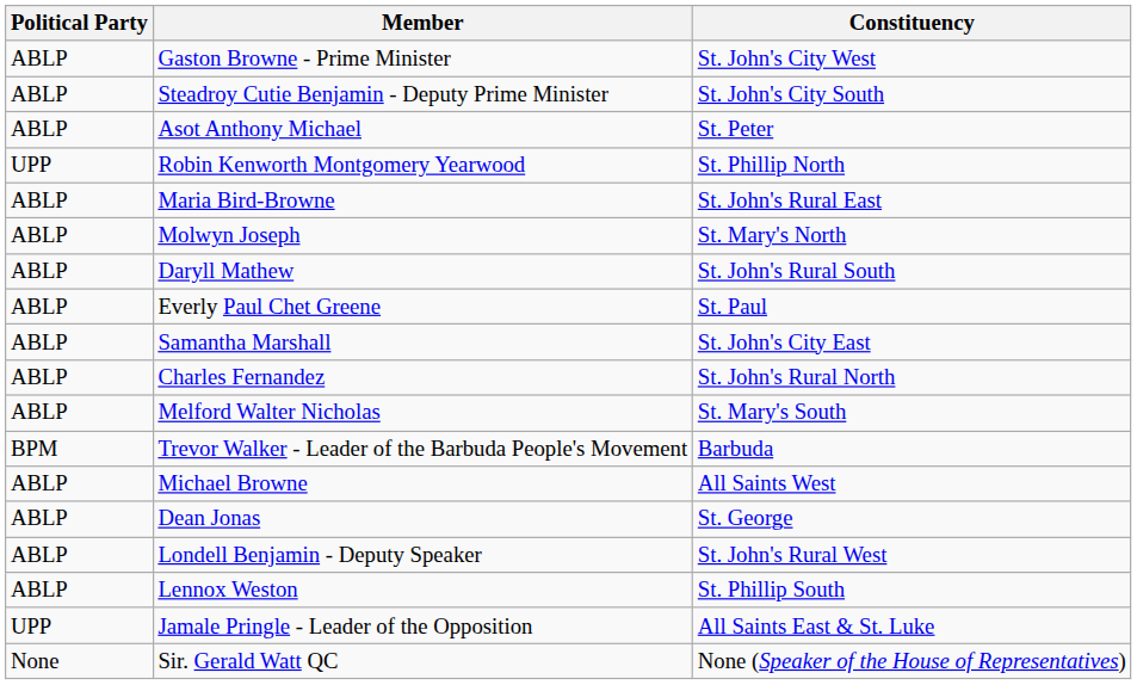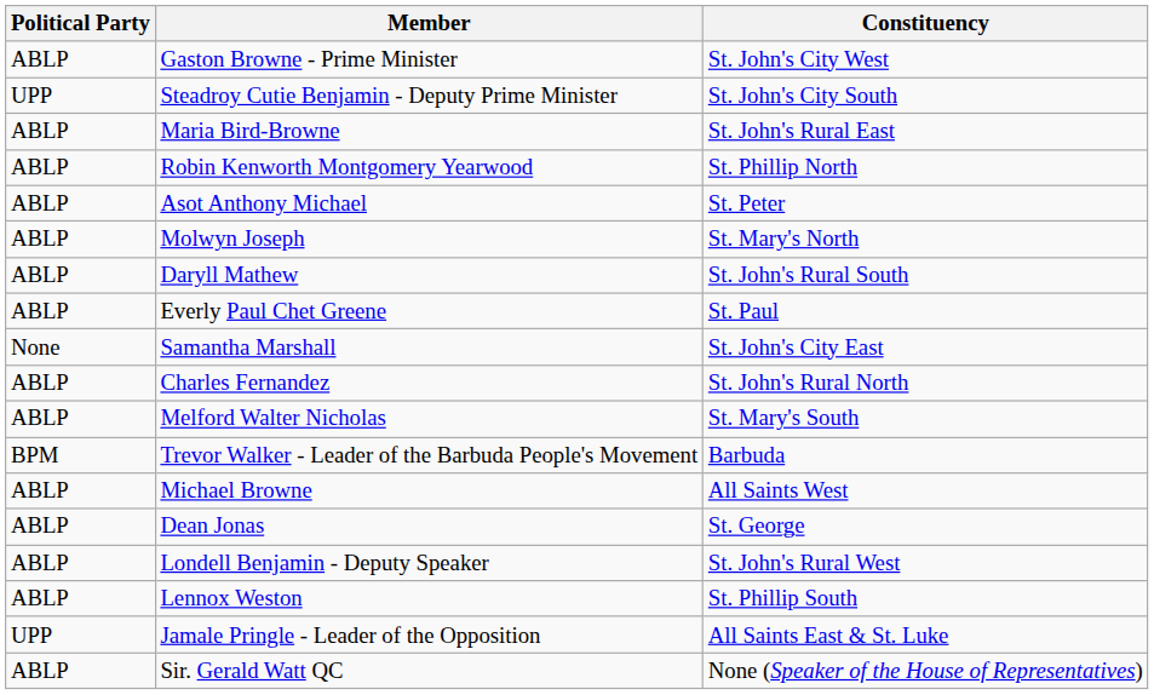 <table class="wikitable">
 <tr>
 <th>Political Party</th>
 <th>Member</th>
 <th>Constituency</th>
 </tr>
 <tr>
 <td>ABLP</td>
 <td><a href='#'>Gaston Browne</a> - Prime Minister</td>
 <td><a href='#'>St. John's City West</a></td>
 </tr>
 <tr>
-<td>ABLP</td>
+<td>UPP</td>
 <td><a href='#'>Steadroy Cutie Benjamin</a> - Deputy Prime Minister</td>
 <td><a href='#'>St. John's City South</a></td>
 </tr>
 <tr>
 <td>ABLP</td>
-<td><a href='#'>Asot Anthony Michael</a></td>
-<td><a href='#'>St. Peter</a></td>
+<td><a href='#'>Maria Bird-Browne</a></td>
+<td><a href='#'>St. John's Rural East</a></td>
 </tr>
 <tr>
-<td>UPP</td>
+<td>ABLP</td>
 <td><a href='#'>Robin Kenworth Montgomery Yearwood</a></td>
 <td><a href='#'>St. Phillip North</a></td>
 </tr>
 <tr>
 <td>ABLP</td>
-<td><a href='#'>Maria Bird-Browne</a></td>
-<td><a href='#'>St. John's Rural East</a></td>
+<td><a href='#'>Asot Anthony Michael</a></td>
+<td><a href='#'>St. Peter</a></td>
 </tr>
 <tr>
 <td>ABLP</td>
 <td><a href='#'>Molwyn Joseph</a></td>
 <td><a href='#'>St. Mary's North</a></td>
 </tr>
 <tr>
 <td>ABLP</td>
 <td><a href='#'>Daryll Mathew</a></td>
 <td><a href='#'>St. John's Rural South</a></td>
 </tr>
 <tr>
 <td>ABLP</td>
 <td>Everly <a href='#'>Paul Chet Greene</a></td>
 <td><a href='#'>St. Paul</a></td>
 </tr>
 <tr>
-<td>ABLP</td>
+<td>None</td>
 <td><a href='#'>Samantha Marshall</a></td>
 <td><a href='#'>St. John's City East</a></td>
 </tr>
 <tr>
 <td>ABLP</td>
 <td><a href='#'>Charles Fernandez</a></td>
 <td><a href='#'>St. John's Rural North</a></td>
 </tr>
 <tr>
 <td>ABLP</td>
 <td><a href='#'>Melford Walter Nicholas</a></td>
 <td><a href='#'>St. Mary's South</a></td>
 </tr>
 <tr>
 <td>BPM</td>
 <td><a href='#'>Trevor Walker</a> - Leader of the Barbuda People's Movement</td>
 <td><a href='#'>Barbuda</a></td>
 </tr>
 <tr>
 <td>ABLP</td>
 <td><a href='#'>Michael Browne</a></td>
 <td><a href='#'>All Saints West</a></td>
 </tr>
 <tr>
 <td>ABLP</td>
 <td><a href='#'>Dean Jonas</a></td>
 <td><a href='#'>St. George</a></td>
 </tr>
 <tr>
 <td>ABLP</td>
 <td><a href='#'>Londell Benjamin</a> - Deputy Speaker</td>
 <td><a href='#'>St. John's Rural West</a></td>
 </tr>
 <tr>
 <td>ABLP</td>
 <td><a href='#'>Lennox Weston</a></td>
 <td><a href='#'>St. Phillip South</a></td>
 </tr>
 <tr>
 <td>UPP</td>
 <td><a href='#'>Jamale Pringle</a> - Leader of the Opposition</td>
 <td><a href='#'>All Saints East & St. Luke</a></td>
 </tr>
 <tr>
-<td>None</td>
+<td>ABLP</td>
 <td>Sir. <a href='#'>Gerald Watt</a> QC</td>
 <td>None (<a href='#'><em>Speaker of the House of Representatives</em></a>)</td>
 </tr>
 </table>
